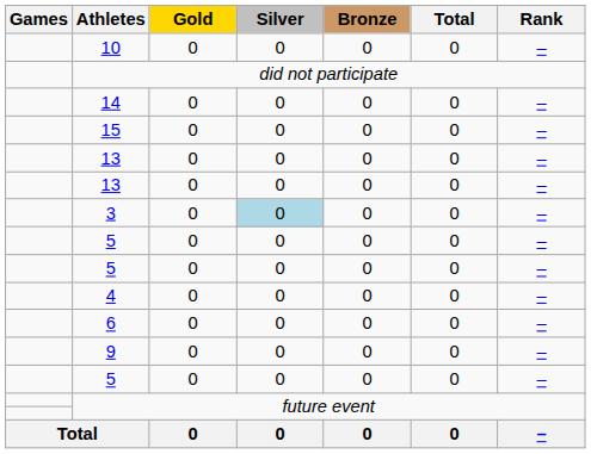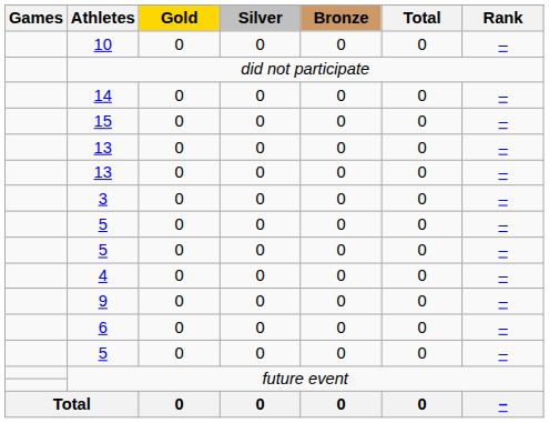 <table class="wikitable" style="text-align:center; font-size:90%;">
 <tr>
 <th>Games</th>
 <th>Athletes</th>
 <td style="background:gold; width:4.5em; font-weight:bold;">Gold</td>
 <td style="background:silver; width:4.5em; font-weight:bold;">Silver</td>
 <td style="background:#cc9966; width:4.5em; font-weight:bold;">Bronze</td>
 <th style="width:4.5em; font-weight:bold;">Total</th>
 <th style="width:4.5em; font-weight:bold;">Rank</th>
 </tr>
 <tr>
 <td align=left></td>
 <td><a href='#'>10</a></td>
 <td>0</td>
 <td>0</td>
 <td>0</td>
 <td>0</td>
 <td><a href='#'>–</a></td>
 </tr>
 <tr>
 <td align=left></td>
 <td colspan=6><em>did not participate</em></td>
 </tr>
 <tr>
 <td align=left></td>
 <td><a href='#'>14</a></td>
 <td>0</td>
 <td>0</td>
 <td>0</td>
 <td>0</td>
 <td><a href='#'>–</a></td>
 </tr>
 <tr>
 <td align=left></td>
 <td><a href='#'>15</a></td>
 <td>0</td>
 <td>0</td>
 <td>0</td>
 <td>0</td>
 <td><a href='#'>–</a></td>
 </tr>
 <tr>
 <td align=left></td>
 <td><a href='#'>13</a></td>
 <td>0</td>
 <td>0</td>
 <td>0</td>
 <td>0</td>
 <td><a href='#'>–</a></td>
 </tr>
 <tr>
 <td align=left></td>
 <td><a href='#'>13</a></td>
 <td>0</td>
 <td>0</td>
 <td>0</td>
 <td>0</td>
 <td><a href='#'>–</a></td>
 </tr>
 <tr>
 <td align=left></td>
 <td><a href='#'>3</a></td>
 <td>0</td>
-<td style="background: lightblue;">0</td>
+<td>0</td>
 <td>0</td>
 <td>0</td>
 <td><a href='#'>–</a></td>
 </tr>
 <tr>
 <td align=left></td>
 <td><a href='#'>5</a></td>
 <td>0</td>
 <td>0</td>
 <td>0</td>
 <td>0</td>
 <td><a href='#'>–</a></td>
 </tr>
 <tr>
 <td align=left></td>
 <td><a href='#'>5</a></td>
 <td>0</td>
 <td>0</td>
 <td>0</td>
 <td>0</td>
 <td><a href='#'>–</a></td>
 </tr>
 <tr>
 <td align=left></td>
 <td><a href='#'>4</a></td>
 <td>0</td>
 <td>0</td>
 <td>0</td>
 <td>0</td>
 <td><a href='#'>–</a></td>
 </tr>
 <tr>
 <td align=left></td>
-<td><a href='#'>6</a></td>
+<td><a href='#'>9</a></td>
 <td>0</td>
 <td>0</td>
 <td>0</td>
 <td>0</td>
 <td><a href='#'>–</a></td>
 </tr>
 <tr>
 <td align=left></td>
-<td><a href='#'>9</a></td>
+<td><a href='#'>6</a></td>
 <td>0</td>
 <td>0</td>
 <td>0</td>
 <td>0</td>
 <td><a href='#'>–</a></td>
 </tr>
 <tr>
 <td align=left></td>
 <td><a href='#'>5</a></td>
 <td>0</td>
 <td>0</td>
 <td>0</td>
 <td>0</td>
 <td><a href='#'>–</a></td>
 </tr>
 <tr>
 <td align=left></td>
 <td colspan=6; rowspan=2><em>future event</em></td>
 </tr>
 <tr>
 <td align=left></td>
 </tr>
 <tr>
 <th colspan=2>Total</th>
 <th>0</th>
 <th>0</th>
 <th>0</th>
 <th>0</th>
 <th><a href='#'>–</a></th>
 </tr>
 </table>
